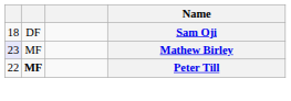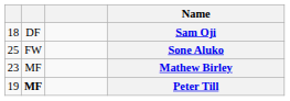 <table class="wikitable plainrowheaders" style="text-align:center;">
 <tr>
 <th scope="col"></th>
 <th scope="col"></th>
 <th scope="col" style="width:5em;"></th>
 <th scope="col" style="width:15em;">Name</th>
 </tr>
 <tr>
 <td>18</td>
 <td>DF</td>
 <td></td>
 <th scope="row"><a href='#'>Sam Oji</a></th>
 </tr>
 <tr>
-<td style="background: lavender;">23</td>
+<td>25</td>
+<td>FW</td>
+<td></td>
+<th scope="row"><a href='#'>Sone Aluko</a></th>
+</tr>
+<tr>
+<td>23</td>
 <td>MF</td>
 <td></td>
 <th scope="row"><a href='#'>Mathew Birley</a> </th>
 </tr>
 <tr>
-<td>22</td>
+<td>19</td>
 <td><strong>MF</strong></td>
 <td></td>
 <th scope="row"><a href='#'>Peter Till</a> </th>
 </tr>
 </table>
